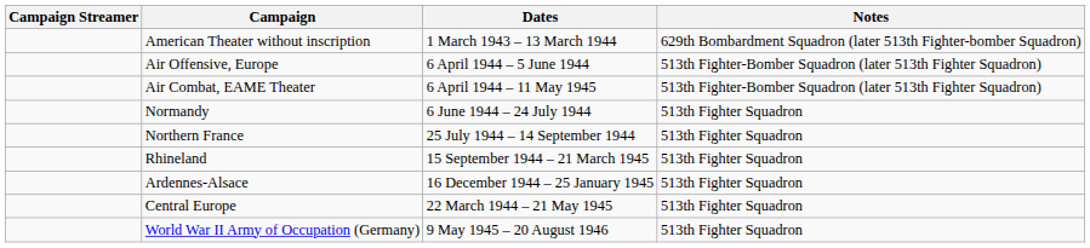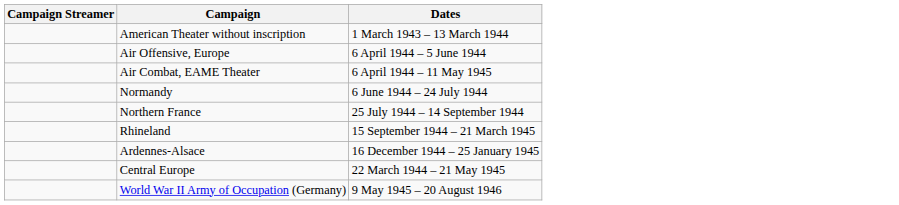 <table class="wikitable">
 <tr style="background:#efefef;">
 <th>Campaign Streamer</th>
 <th>Campaign</th>
 <th>Dates</th>
-<th>Notes</th>
 </tr>
 <tr>
 <td></td>
 <td>American Theater without inscription</td>
 <td>1 March 1943 – 13 March 1944</td>
-<td>629th Bombardment Squadron (later 513th Fighter-bomber Squadron)</td>
 </tr>
 <tr>
 <td></td>
 <td>Air Offensive, Europe</td>
 <td>6 April 1944 – 5 June 1944</td>
-<td>513th Fighter-Bomber Squadron (later 513th Fighter Squadron)</td>
 </tr>
 <tr>
 <td></td>
 <td>Air Combat, EAME Theater</td>
 <td>6 April 1944 – 11 May 1945</td>
-<td>513th Fighter-Bomber Squadron (later 513th Fighter Squadron)</td>
 </tr>
 <tr>
 <td></td>
 <td>Normandy</td>
 <td>6 June 1944 – 24 July 1944</td>
-<td>513th Fighter Squadron</td>
 </tr>
 <tr>
 <td></td>
 <td>Northern France</td>
 <td>25 July 1944 – 14 September 1944</td>
-<td>513th Fighter Squadron</td>
 </tr>
 <tr>
 <td></td>
 <td>Rhineland</td>
 <td>15 September 1944 – 21 March 1945</td>
-<td>513th Fighter Squadron</td>
 </tr>
 <tr>
 <td></td>
 <td>Ardennes-Alsace</td>
 <td>16 December 1944 – 25 January 1945</td>
-<td>513th Fighter Squadron</td>
 </tr>
 <tr>
 <td></td>
 <td>Central Europe</td>
 <td>22 March 1944 – 21 May 1945</td>
-<td>513th Fighter Squadron</td>
 </tr>
 <tr>
 <td></td>
 <td><a href='#'>World War II Army of Occupation</a> (Germany)</td>
 <td>9 May 1945 – 20 August 1946</td>
-<td>513th Fighter Squadron</td>
 </tr>
 </table>
